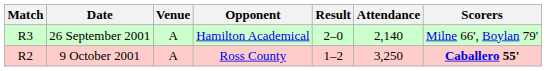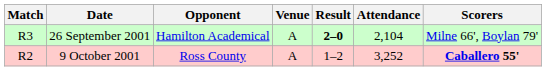 <table class="wikitable" style="font-size:100%; text-align:center">
 <tr>
 <th>Match</th>
 <th>Date</th>
+<th>Opponent</th>
 <th>Venue</th>
-<th>Opponent</th>
 <th>Result</th>
 <th>Attendance</th>
 <th>Scorers</th>
 </tr>
 <tr style="background: #CCFFCC;">
 <td>R3</td>
 <td>26 September 2001</td>
+<td><a href='#'>Hamilton Academical</a></td>
 <td>A</td>
-<td><a href='#'>Hamilton Academical</a></td>
-<td>2–0</td>
-<td>2,140</td>
+<td><strong>2–0</strong></td>
+<td>2,104</td>
 <td><a href='#'>Milne</a> 66', <a href='#'>Boylan</a> 79'</td>
 </tr>
 <tr style="background: #FFCCCC;">
 <td>R2</td>
 <td>9 October 2001</td>
+<td><a href='#'>Ross County</a></td>
 <td>A</td>
-<td><a href='#'>Ross County</a></td>
 <td>1–2</td>
-<td>3,250</td>
+<td>3,252</td>
 <td><strong><a href='#'>Caballero</a> 55'</strong></td>
 </tr>
 </table>
